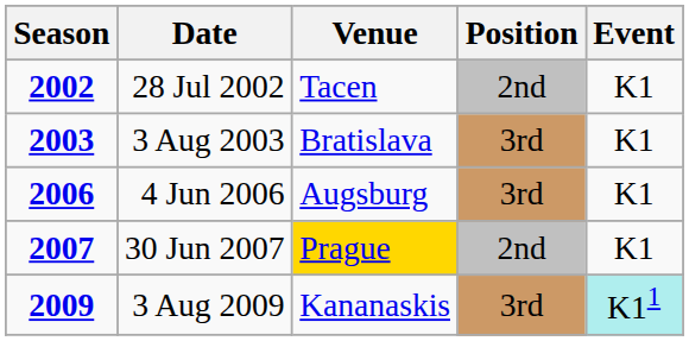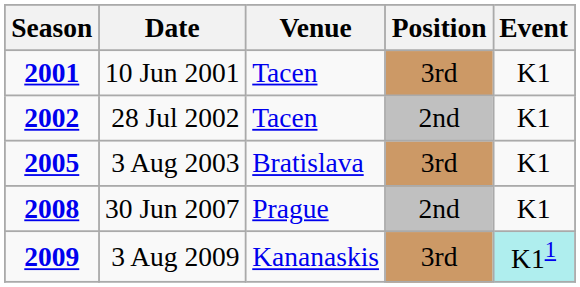 <table class="wikitable" style="text-align:center; font-size:95%;">
 <tr>
 <th>Season</th>
 <th>Date</th>
 <th>Venue</th>
 <th>Position</th>
 <th>Event</th>
 </tr>
 <tr>
+<td><strong><a href='#'>2001</a></strong></td>
+<td align=right>10 Jun 2001</td>
+<td align=left><a href='#'>Tacen</a></td>
+<td bgcolor=cc9966>3rd</td>
+<td>K1</td>
+</tr>
+<tr>
 <td><strong><a href='#'>2002</a></strong></td>
 <td align=right>28 Jul 2002</td>
 <td align=left><a href='#'>Tacen</a></td>
 <td bgcolor=silver>2nd</td>
 <td>K1</td>
 </tr>
 <tr>
-<td><strong><a href='#'>2003</a></strong></td>
+<td><strong><a href='#'>2005</a></strong></td>
 <td align=right>3 Aug 2003</td>
 <td align=left><a href='#'>Bratislava</a></td>
 <td bgcolor=cc9966>3rd</td>
 <td>K1</td>
 </tr>
 <tr>
-<td><strong><a href='#'>2006</a></strong></td>
-<td align=right>4 Jun 2006</td>
-<td align=left><a href='#'>Augsburg</a></td>
-<td bgcolor=cc9966>3rd</td>
-<td>K1</td>
-</tr>
-<tr>
-<td><strong><a href='#'>2007</a></strong></td>
+<td><strong><a href='#'>2008</a></strong></td>
 <td align=right>30 Jun 2007</td>
-<td align=left style="background: gold;"><a href='#'>Prague</a></td>
+<td align=left><a href='#'>Prague</a></td>
 <td bgcolor=silver>2nd</td>
 <td>K1</td>
 </tr>
 <tr>
 <td><strong><a href='#'>2009</a></strong></td>
 <td align=right>3 Aug 2009</td>
 <td align=left><a href='#'>Kananaskis</a></td>
 <td bgcolor=cc9966>3rd</td>
 <td style="background: paleturquoise;">K1<sup><a href='#'>1</a></sup></td>
 </tr>
 </table>
